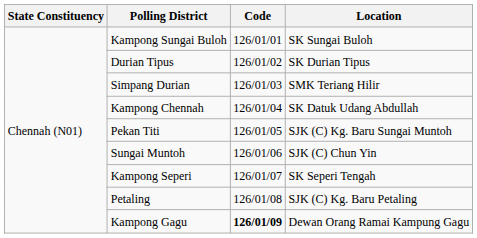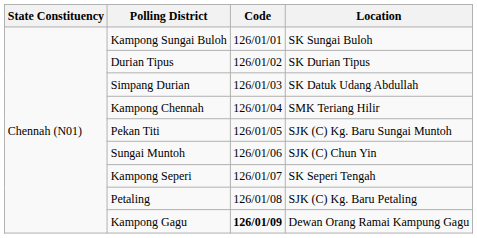 <table class="wikitable sortable mw-collapsible">
 <tr>
 <th><small>State Constituency</small></th>
 <th><small>Polling District</small></th>
 <th><small>Code</small></th>
 <th><small>Location</small></th>
 </tr>
 <tr>
 <td rowspan="9"><small>Chennah (N01)</small></td>
 <td><small>Kampong Sungai Buloh</small></td>
 <td><small>126/01/01</small></td>
 <td><small>SK Sungai Buloh</small></td>
 </tr>
 <tr>
 <td><small>Durian Tipus</small></td>
 <td><small>126/01/02</small></td>
 <td><small>SK Durian Tipus</small></td>
 </tr>
 <tr>
 <td><small>Simpang Durian</small></td>
 <td><small>126/01/03</small></td>
-<td><small>SMK Teriang Hilir</small></td>
+<td><small>SK Datuk Udang Abdullah</small></td>
 </tr>
 <tr>
 <td><small>Kampong Chennah</small></td>
 <td><small>126/01/04</small></td>
-<td><small>SK Datuk Udang Abdullah</small></td>
+<td><small>SMK Teriang Hilir</small></td>
 </tr>
 <tr>
 <td><small>Pekan Titi</small></td>
 <td><small>126/01/05</small></td>
 <td><small>SJK (C) Kg. Baru Sungai Muntoh</small></td>
 </tr>
 <tr>
 <td><small>Sungai Muntoh</small></td>
 <td><small>126/01/06</small></td>
 <td><small>SJK (C) Chun Yin</small></td>
 </tr>
 <tr>
 <td><small>Kampong Seperi</small></td>
 <td><small>126/01/07</small></td>
 <td><small>SK Seperi Tengah</small></td>
 </tr>
 <tr>
 <td><small>Petaling</small></td>
 <td><small>126/01/08</small></td>
 <td><small>SJK (C) Kg. Baru Petaling</small></td>
 </tr>
 <tr>
 <td><small>Kampong Gagu</small></td>
 <td><strong><small>126/01/09</small></strong></td>
 <td><small>Dewan Orang Ramai Kampung Gagu</small></td>
 </tr>
 </table>
